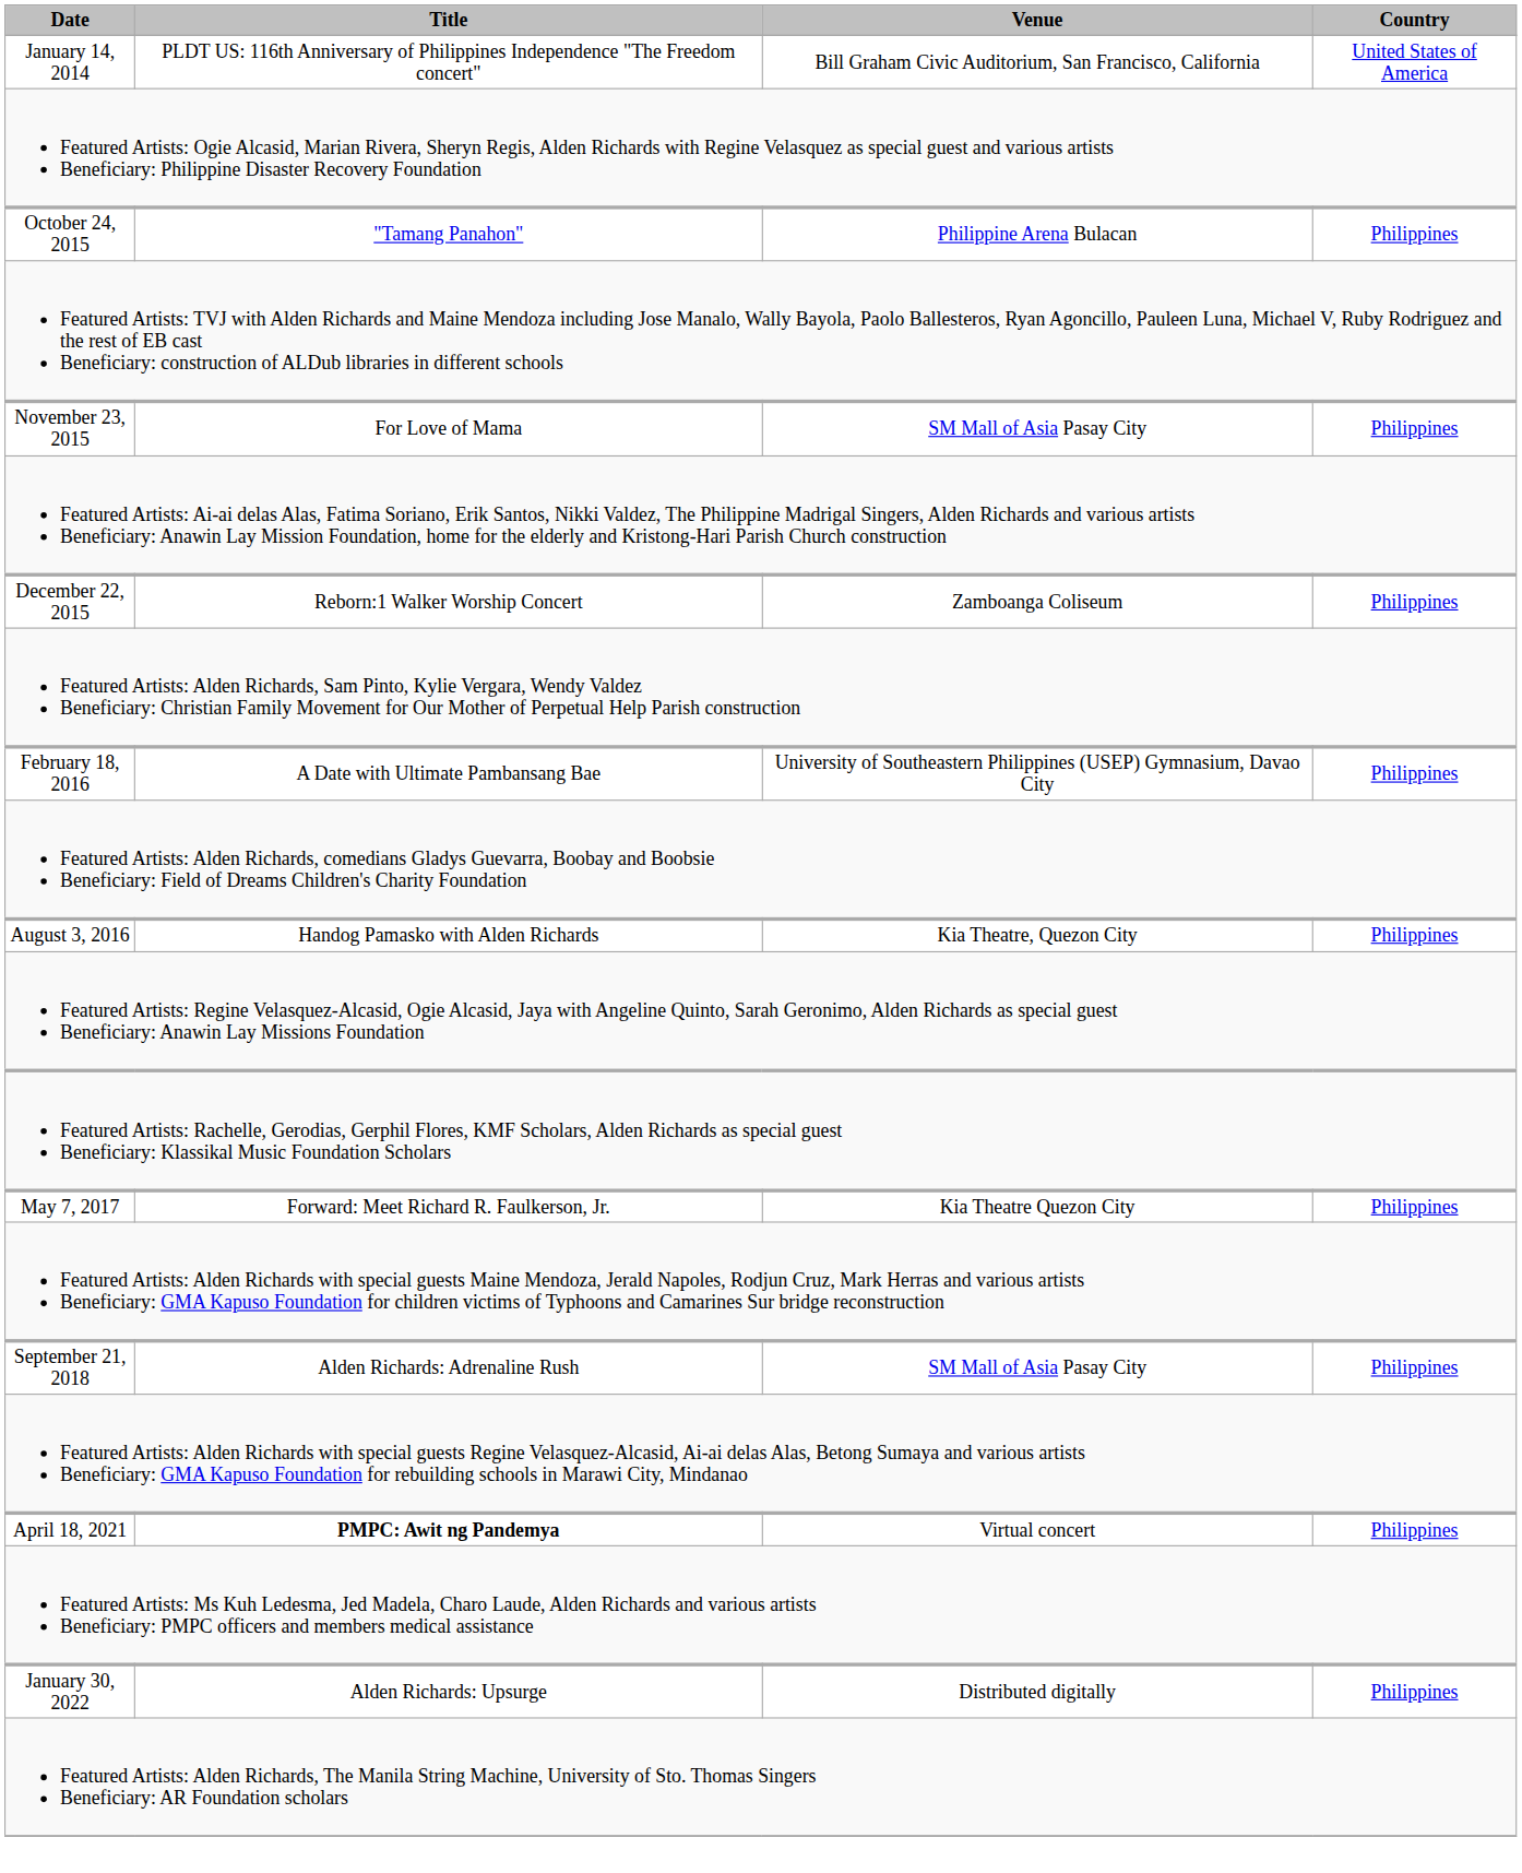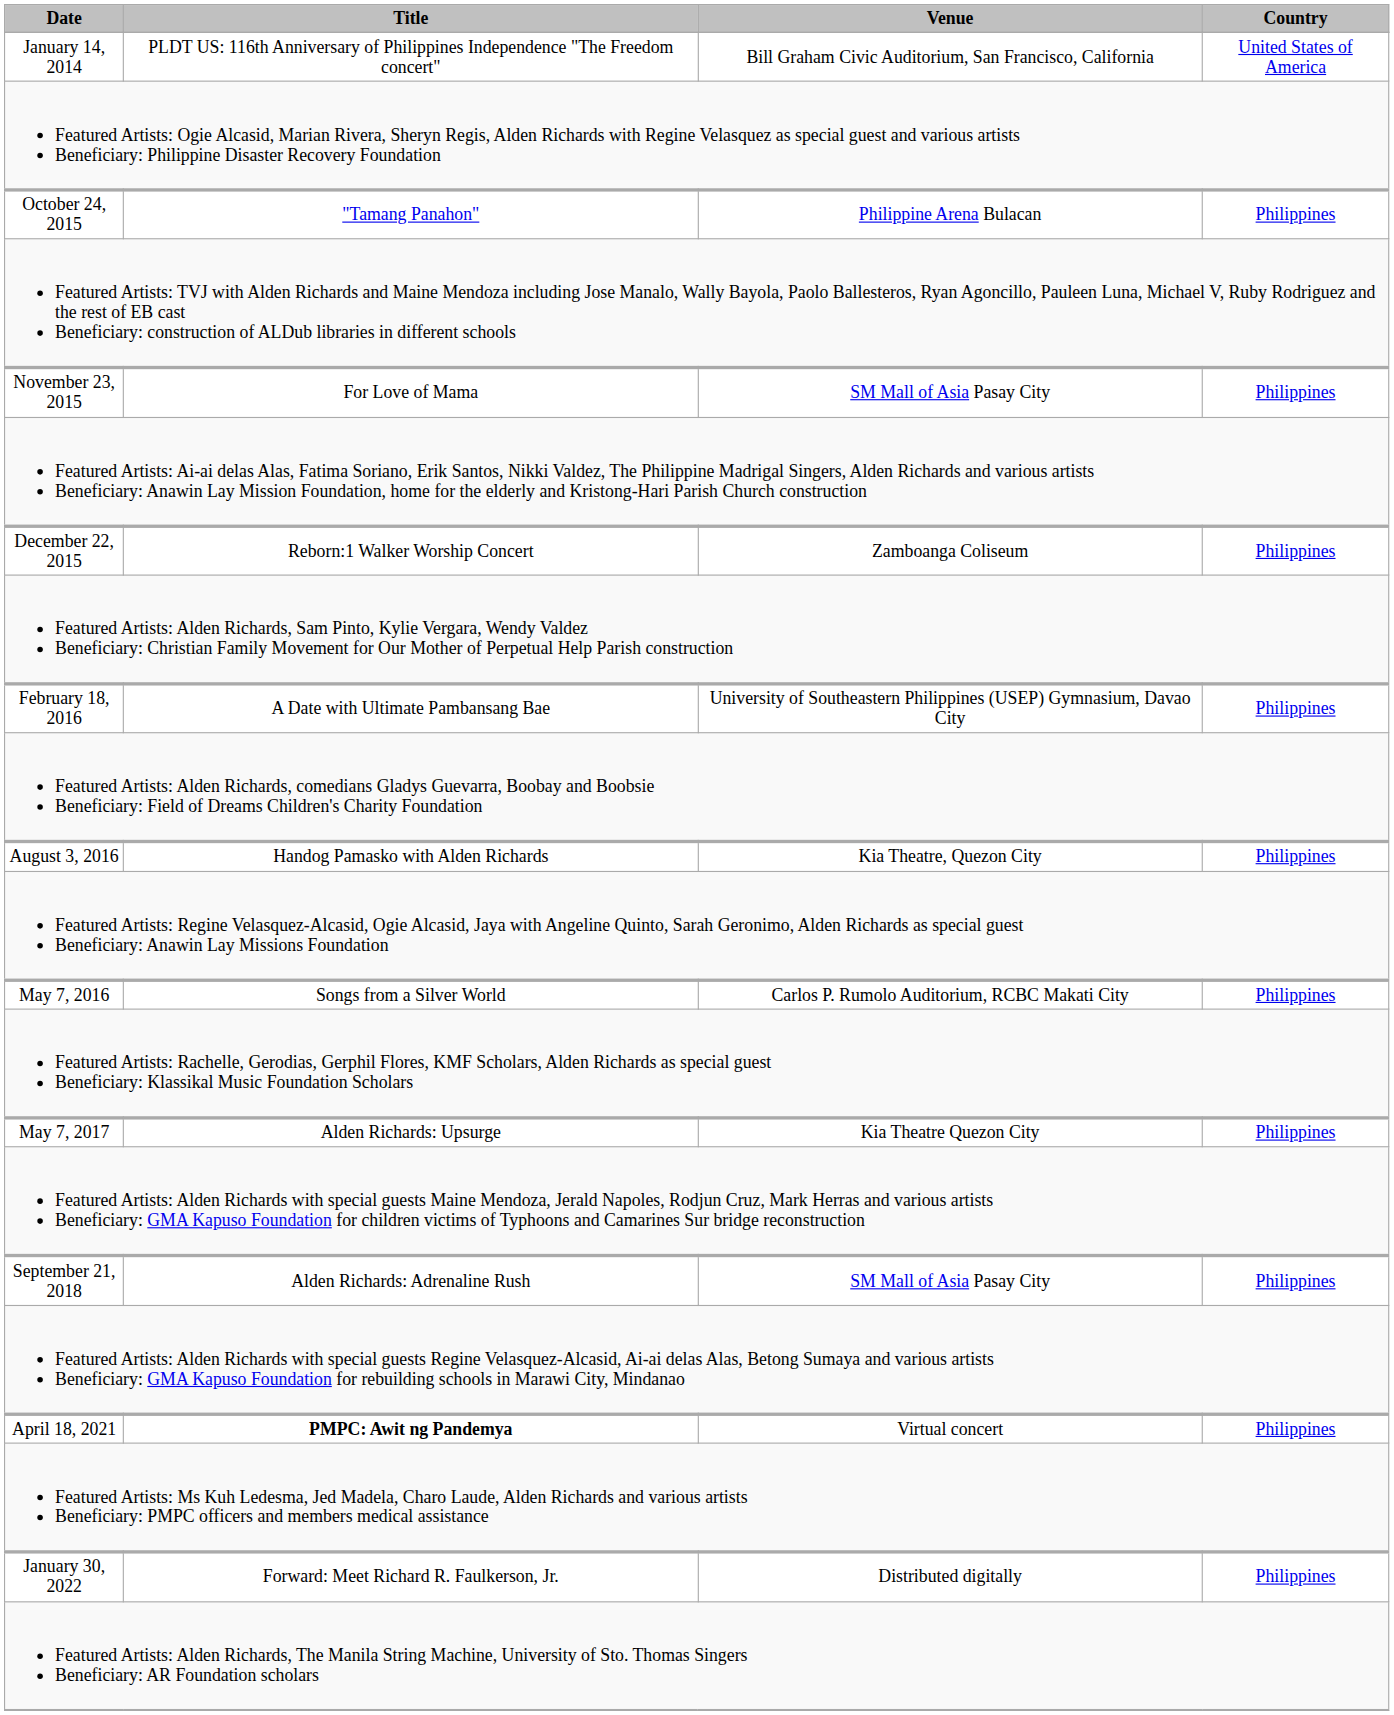 <table class="wikitable">
 <tr>
 <th ! style="background:silver;" width=100>Date</th>
 <th ! style="background:silver;">Title</th>
 <th ! style="background:silver;">Venue</th>
 <th ! style="background:silver;">Country</th>
 </tr>
 <tr style="background:#silver;">
 </tr>
 <tr>
 <td style="background-color: white;" align="center" width=15>January 14, 2014</td>
 <td style="background-color: white;" align="center">PLDT US: 116th Anniversary of Philippines Independence "The Freedom concert"</td>
 <td style="background-color: white;" align="center">Bill Graham Civic Auditorium, San Francisco, California</td>
 <td style="text-align:center;background-color: white;"><a href='#'>United States of America</a></td>
 </tr>
 <tr>
 <td colspan="4" style="border-bottom-width:3px; padding:5px;"><br><ul><li>Featured Artists: Ogie Alcasid, Marian Rivera, Sheryn Regis, Alden Richards with Regine Velasquez as special guest and various artists</li><li>Beneficiary: Philippine Disaster Recovery Foundation</li></ul></td>
 </tr>
 <tr>
 <td style="background-color: white;" align="center" width=15>October 24, 2015</td>
 <td style="background-color: white;" align="center"><a href='#'>"Tamang Panahon"</a></td>
 <td style="background-color: white;" align="center"><a href='#'>Philippine Arena</a> Bulacan</td>
 <td style="text-align:center;background-color: white;"><a href='#'>Philippines</a></td>
 </tr>
 <tr>
 <td colspan="4" style="border-bottom-width:3px; padding:5px;"><br><ul><li>Featured Artists: TVJ with Alden Richards and Maine Mendoza including Jose Manalo, Wally Bayola, Paolo Ballesteros, Ryan Agoncillo, Pauleen Luna, Michael V, Ruby Rodriguez and the rest of EB cast</li><li>Beneficiary: construction of ALDub libraries in different schools</li></ul></td>
 </tr>
 <tr>
 <td style="background-color: white;" align="center" width=15>November 23, 2015</td>
 <td style="background-color: white;" align="center">For Love of Mama</td>
 <td style="background-color: white;" align="center"><a href='#'>SM Mall of Asia</a> Pasay City</td>
 <td style="text-align:center;background-color: white;"><a href='#'>Philippines</a></td>
 </tr>
 <tr>
 <td colspan="4" style="border-bottom-width:3px; padding:5px;"><br><ul><li>Featured Artists: Ai-ai delas Alas, Fatima Soriano, Erik Santos, Nikki Valdez, The Philippine Madrigal Singers, Alden Richards and various artists</li><li>Beneficiary: Anawin Lay Mission Foundation, home for the elderly and Kristong-Hari Parish Church construction</li></ul></td>
 </tr>
 <tr>
 <td style="background-color: white;" align="center" width=15>December 22, 2015</td>
 <td style="background-color: white;" align="center">Reborn:1 Walker Worship Concert</td>
 <td style="background-color: white;" align="center">Zamboanga Coliseum</td>
 <td style="text-align:center;background-color: white;"><a href='#'>Philippines</a></td>
 </tr>
 <tr>
 <td colspan="4" style="border-bottom-width:3px; padding:5px;"><br><ul><li>Featured Artists: Alden Richards, Sam Pinto, Kylie Vergara, Wendy Valdez</li><li>Beneficiary: Christian Family Movement for Our Mother of Perpetual Help Parish construction</li></ul></td>
 </tr>
 <tr>
 <td style="background-color: white;" align="center" width=15>February 18, 2016</td>
 <td style="background-color: white;" align="center">A Date with Ultimate Pambansang Bae</td>
 <td style="background-color: white;" align="center">University of Southeastern Philippines (USEP) Gymnasium, Davao City</td>
 <td style="text-align:center;background-color: white;"><a href='#'>Philippines</a></td>
 </tr>
 <tr>
 <td colspan="4" style="border-bottom-width:3px; padding:5px;"><br><ul><li>Featured Artists: Alden Richards, comedians Gladys Guevarra, Boobay and Boobsie</li><li>Beneficiary: Field of Dreams Children's Charity Foundation</li></ul></td>
 </tr>
 <tr>
 <td style="background-color: white;" align="center" width=15>August 3, 2016</td>
 <td style="background-color: white;" align="center">Handog Pamasko with Alden Richards</td>
 <td style="background-color: white;" align="center">Kia Theatre, Quezon City</td>
 <td style="text-align:center;background-color: white;"><a href='#'>Philippines</a></td>
 </tr>
 <tr>
 <td colspan="4" style="border-bottom-width:3px; padding:5px;"><br><ul><li>Featured Artists: Regine Velasquez-Alcasid, Ogie Alcasid, Jaya with Angeline Quinto, Sarah Geronimo, Alden Richards as special guest</li><li>Beneficiary: Anawin Lay Missions Foundation</li></ul></td>
 </tr>
 <tr>
+<td style="background-color: white;" align="center" width=15>May 7, 2016</td>
+<td style="background-color: white;" align="center">Songs from a Silver World</td>
+<td style="background-color: white;" align="center">Carlos P. Rumolo Auditorium, RCBC Makati City</td>
+<td style="text-align:center;background-color: white;"><a href='#'>Philippines</a></td>
+</tr>
+<tr>
 <td colspan="4" style="border-bottom-width:3px; padding:5px;"><br><ul><li>Featured Artists: Rachelle, Gerodias, Gerphil Flores, KMF Scholars, Alden Richards as special guest</li><li>Beneficiary: Klassikal Music Foundation Scholars</li></ul></td>
 </tr>
 <tr>
 <td style="background-color: white;" align="center" width=15>May 7, 2017</td>
-<td style="background-color: white;" align="center">Forward: Meet Richard R. Faulkerson, Jr.</td>
+<td style="background-color: white;" align="center">Alden Richards: Upsurge</td>
 <td style="background-color: white;" align="center">Kia Theatre Quezon City</td>
 <td style="text-align:center;background-color: white;"><a href='#'>Philippines</a></td>
 </tr>
 <tr>
 <td colspan="4" style="border-bottom-width:3px; padding:5px;"><br><ul><li>Featured Artists: Alden Richards with special guests Maine Mendoza, Jerald Napoles, Rodjun Cruz, Mark Herras and various artists</li><li>Beneficiary: <a href='#'>GMA Kapuso Foundation</a> for children victims of Typhoons and Camarines Sur bridge reconstruction</li></ul></td>
 </tr>
 <tr>
 <td style="background-color: white;" align="center" width=15>September 21, 2018</td>
 <td style="background-color: white;" align="center">Alden Richards: Adrenaline Rush</td>
 <td style="background-color: white;" align="center"><a href='#'>SM Mall of Asia</a> Pasay City</td>
 <td style="text-align:center;background-color: white;"><a href='#'>Philippines</a></td>
 </tr>
 <tr>
 <td colspan="4" style="border-bottom-width:3px; padding:5px;"><br><ul><li>Featured Artists: Alden Richards with special guests Regine Velasquez-Alcasid, Ai-ai delas Alas, Betong Sumaya and various artists</li><li>Beneficiary: <a href='#'>GMA Kapuso Foundation</a> for rebuilding schools in Marawi City, Mindanao</li></ul></td>
 </tr>
 <tr>
 <td style="background-color: white;" align="center" width=15>April 18, 2021</td>
 <td style="background-color: white;" align="center"><strong>PMPC: Awit ng Pandemya</strong></td>
 <td style="background-color: white;" align="center">Virtual concert</td>
 <td style="text-align:center;background-color: white;"><a href='#'>Philippines</a></td>
 </tr>
 <tr>
 <td colspan="4" style="border-bottom-width:3px; padding:5px;"><br><ul><li>Featured Artists: Ms Kuh Ledesma, Jed Madela, Charo Laude, Alden Richards and various artists</li><li>Beneficiary: PMPC officers and members medical assistance</li></ul></td>
 </tr>
 <tr>
 <td style="background-color: white;" align="center" width=15>January 30, 2022</td>
-<td style="background-color: white;" align="center">Alden Richards: Upsurge</td>
+<td style="background-color: white;" align="center">Forward: Meet Richard R. Faulkerson, Jr.</td>
 <td style="background-color: white;" align="center">Distributed digitally</td>
 <td style="text-align:center;background-color: white;"><a href='#'>Philippines</a></td>
 </tr>
 <tr>
 <td colspan="4" style="border-bottom-width:3px; padding:5px;"><br><ul><li>Featured Artists: Alden Richards, The Manila String Machine, University of Sto. Thomas Singers</li><li>Beneficiary: AR Foundation scholars</li></ul></td>
 </tr>
 <tr>
 </tr>
 </table>
